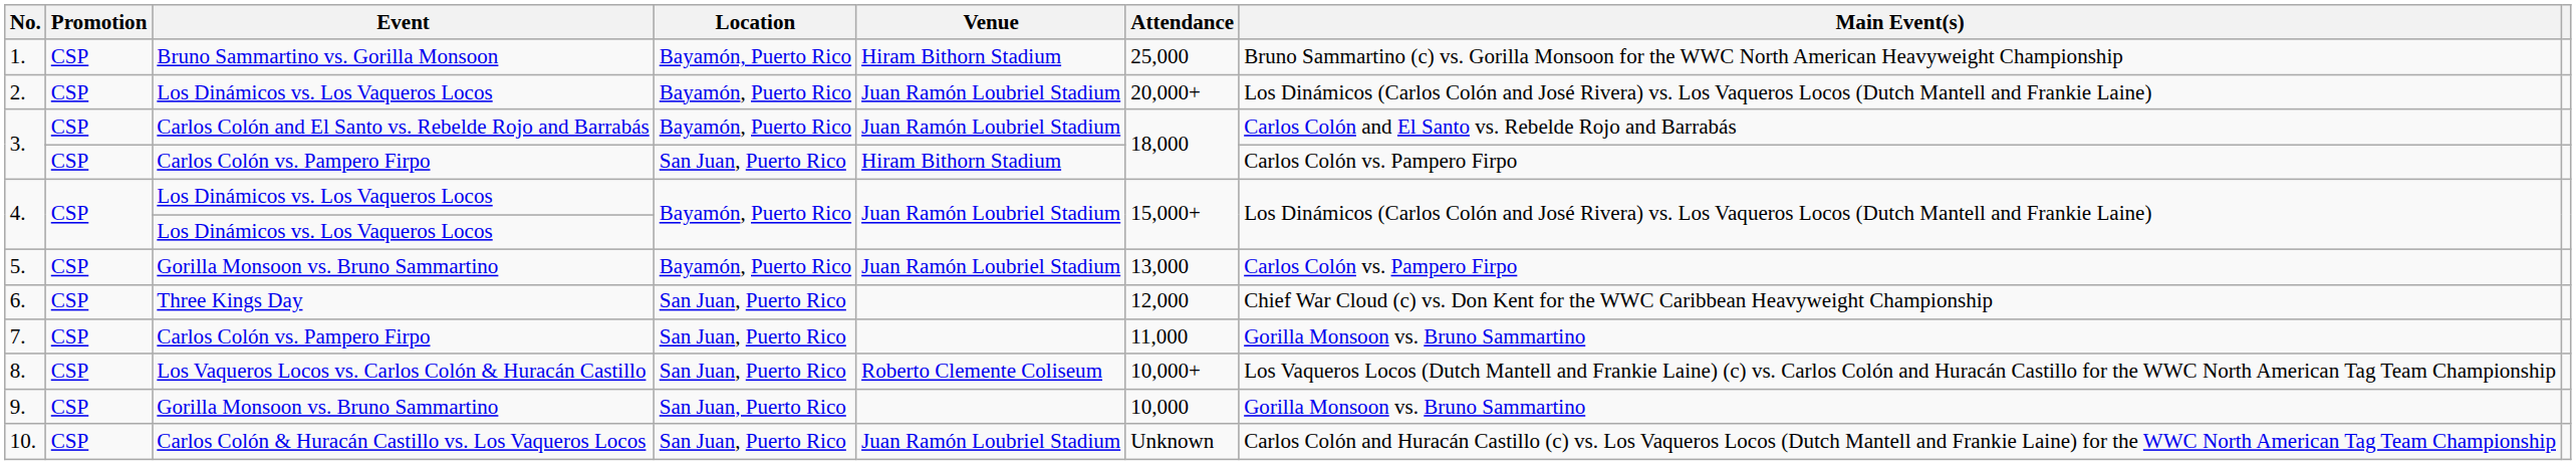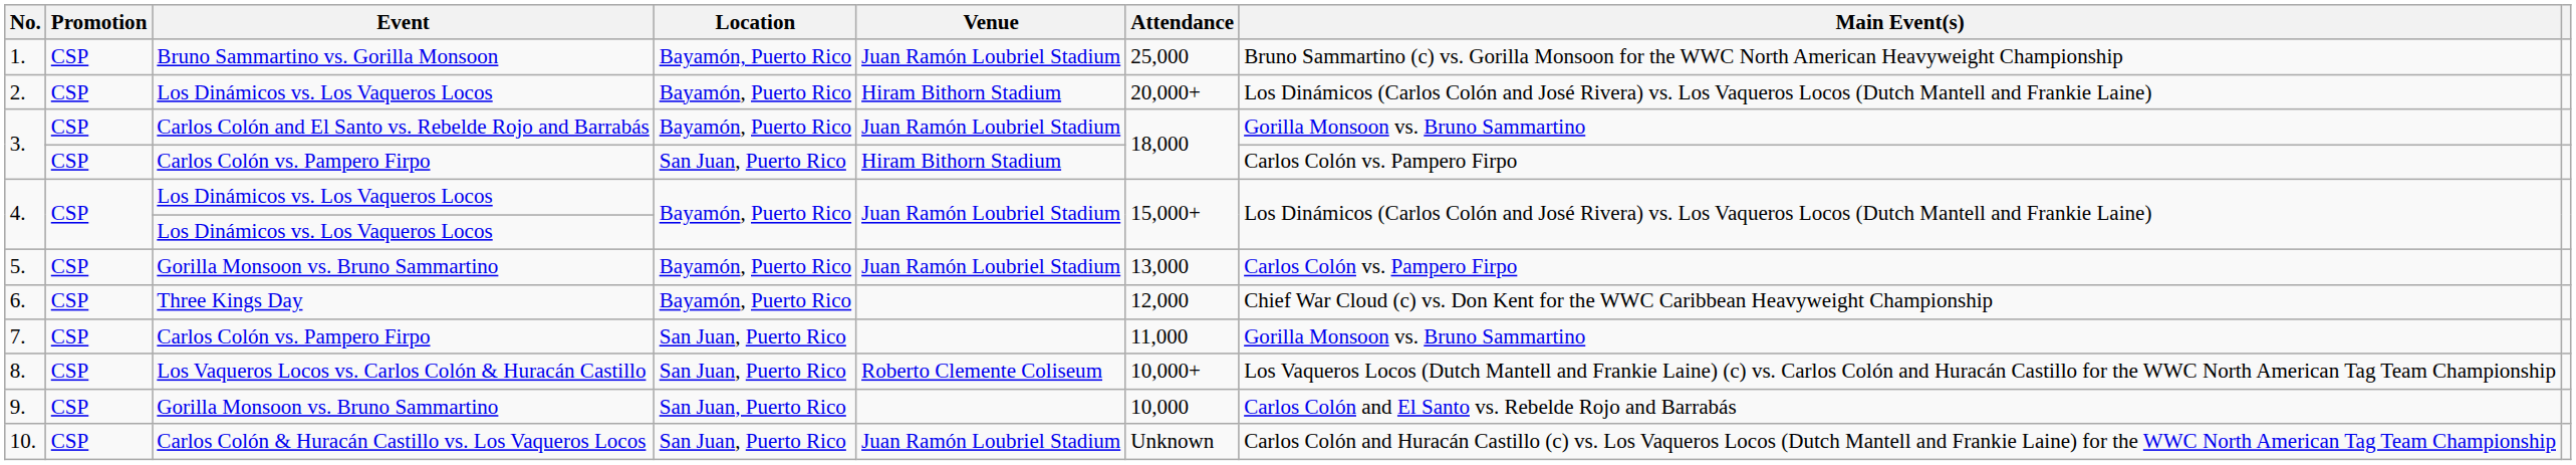 <table class="wikitable sortable" style="font-size:85%;">
 <tr>
 <th>No.</th>
 <th>Promotion</th>
 <th>Event</th>
 <th>Location</th>
 <th>Venue</th>
 <th>Attendance</th>
 <th class=unsortable>Main Event(s)</th>
 <th class=unsortable></th>
 </tr>
 <tr>
 <td>1.</td>
 <td><a href='#'>CSP</a></td>
 <td><a href='#'>Bruno Sammartino vs. Gorilla Monsoon</a><br> </td>
 <td><a href='#'>Bayamón, Puerto Rico</a></td>
-<td><a href='#'>Hiram Bithorn Stadium</a></td>
+<td><a href='#'>Juan Ramón Loubriel Stadium</a></td>
 <td>25,000</td>
 <td>Bruno Sammartino (c) vs. Gorilla Monsoon for the WWC North American Heavyweight Championship</td>
 <td></td>
 </tr>
 <tr>
 <td>2.</td>
 <td><a href='#'>CSP</a></td>
 <td><a href='#'>Los Dinámicos vs. Los Vaqueros Locos</a> <br> </td>
 <td><a href='#'>Bayamón</a>, <a href='#'>Puerto Rico</a></td>
-<td><a href='#'>Juan Ramón Loubriel Stadium</a></td>
+<td><a href='#'>Hiram Bithorn Stadium</a></td>
 <td>20,000+</td>
 <td>Los Dinámicos (Carlos Colón and José Rivera) vs. Los Vaqueros Locos (Dutch Mantell and Frankie Laine)</td>
 <td></td>
 </tr>
 <tr>
 <td rowspan=2>3.</td>
 <td><a href='#'>CSP</a></td>
 <td><a href='#'>Carlos Colón and El Santo vs. Rebelde Rojo and Barrabás</a><br> </td>
 <td><a href='#'>Bayamón</a>, <a href='#'>Puerto Rico</a></td>
 <td><a href='#'>Juan Ramón Loubriel Stadium</a></td>
 <td rowspan=2>18,000</td>
-<td><a href='#'>Carlos Colón</a> and <a href='#'>El Santo</a> vs. Rebelde Rojo and Barrabás</td>
+<td><a href='#'>Gorilla Monsoon</a> vs. <a href='#'>Bruno Sammartino</a></td>
 <td></td>
 </tr>
 <tr>
 <td><a href='#'>CSP</a></td>
 <td><a href='#'>Carlos Colón vs. Pampero Firpo</a> <br> </td>
 <td><a href='#'>San Juan</a>, <a href='#'>Puerto Rico</a></td>
 <td><a href='#'>Hiram Bithorn Stadium</a></td>
 <td>Carlos Colón vs. Pampero Firpo</td>
 <td></td>
 </tr>
 <tr>
 <td rowspan=2>4.</td>
 <td rowspan=2><a href='#'>CSP</a></td>
 <td><a href='#'>Los Dinámicos vs. Los Vaqueros Locos</a> <br> </td>
 <td rowspan=2><a href='#'>Bayamón</a>, <a href='#'>Puerto Rico</a></td>
 <td rowspan=2><a href='#'>Juan Ramón Loubriel Stadium</a></td>
 <td rowspan=2>15,000+</td>
 <td rowspan=2>Los Dinámicos (Carlos Colón and José Rivera) vs. Los Vaqueros Locos (Dutch Mantell and Frankie Laine)</td>
 <td rowspan=2></td>
 </tr>
 <tr>
 <td><a href='#'>Los Dinámicos vs. Los Vaqueros Locos</a> <br> </td>
 </tr>
 <tr>
 <td>5.</td>
 <td><a href='#'>CSP</a></td>
 <td><a href='#'>Gorilla Monsoon vs. Bruno Sammartino</a><br> </td>
 <td><a href='#'>Bayamón</a>, <a href='#'>Puerto Rico</a></td>
 <td><a href='#'>Juan Ramón Loubriel Stadium</a></td>
 <td>13,000</td>
 <td><a href='#'>Carlos Colón</a> vs. <a href='#'>Pampero Firpo</a></td>
 <td></td>
 </tr>
 <tr>
 <td>6.</td>
 <td><a href='#'>CSP</a></td>
 <td><a href='#'>Three Kings Day</a><br> </td>
-<td><a href='#'>San Juan</a>, <a href='#'>Puerto Rico</a></td>
+<td><a href='#'>Bayamón</a>, <a href='#'>Puerto Rico</a></td>
 <td></td>
 <td>12,000</td>
 <td>Chief War Cloud (c) vs. Don Kent for the WWC Caribbean Heavyweight Championship</td>
 <td></td>
 </tr>
 <tr>
 <td>7.</td>
 <td><a href='#'>CSP</a></td>
 <td><a href='#'>Carlos Colón vs. Pampero Firpo</a><br> </td>
 <td><a href='#'>San Juan</a>, <a href='#'>Puerto Rico</a></td>
 <td></td>
 <td>11,000</td>
 <td><a href='#'>Gorilla Monsoon</a> vs. <a href='#'>Bruno Sammartino</a></td>
 <td></td>
 </tr>
 <tr>
 <td>8.</td>
 <td><a href='#'>CSP</a></td>
 <td><a href='#'>Los Vaqueros Locos vs. Carlos Colón & Huracán Castillo</a> <br> </td>
 <td><a href='#'>San Juan</a>, <a href='#'>Puerto Rico</a></td>
 <td><a href='#'>Roberto Clemente Coliseum</a></td>
 <td>10,000+</td>
 <td>Los Vaqueros Locos (Dutch Mantell and Frankie Laine) (c) vs. Carlos Colón and Huracán Castillo for the WWC North American Tag Team Championship</td>
 <td></td>
 </tr>
 <tr>
 <td>9.</td>
 <td><a href='#'>CSP</a></td>
 <td><a href='#'>Gorilla Monsoon vs. Bruno Sammartino</a><br> </td>
 <td><a href='#'>San Juan, Puerto Rico</a></td>
 <td></td>
 <td>10,000</td>
-<td><a href='#'>Gorilla Monsoon</a> vs. <a href='#'>Bruno Sammartino</a></td>
+<td><a href='#'>Carlos Colón</a> and <a href='#'>El Santo</a> vs. Rebelde Rojo and Barrabás</td>
 <td></td>
 </tr>
 <tr>
 <td>10.</td>
 <td><a href='#'>CSP</a></td>
 <td><a href='#'>Carlos Colón & Huracán Castillo vs. Los Vaqueros Locos</a> <br> </td>
 <td><a href='#'>San Juan</a>, <a href='#'>Puerto Rico</a></td>
 <td><a href='#'>Juan Ramón Loubriel Stadium</a></td>
 <td>Unknown</td>
 <td>Carlos Colón and Huracán Castillo (c) vs. Los Vaqueros Locos (Dutch Mantell and Frankie Laine) for the <a href='#'>WWC North American Tag Team Championship</a></td>
 <td></td>
 </tr>
 </table>
